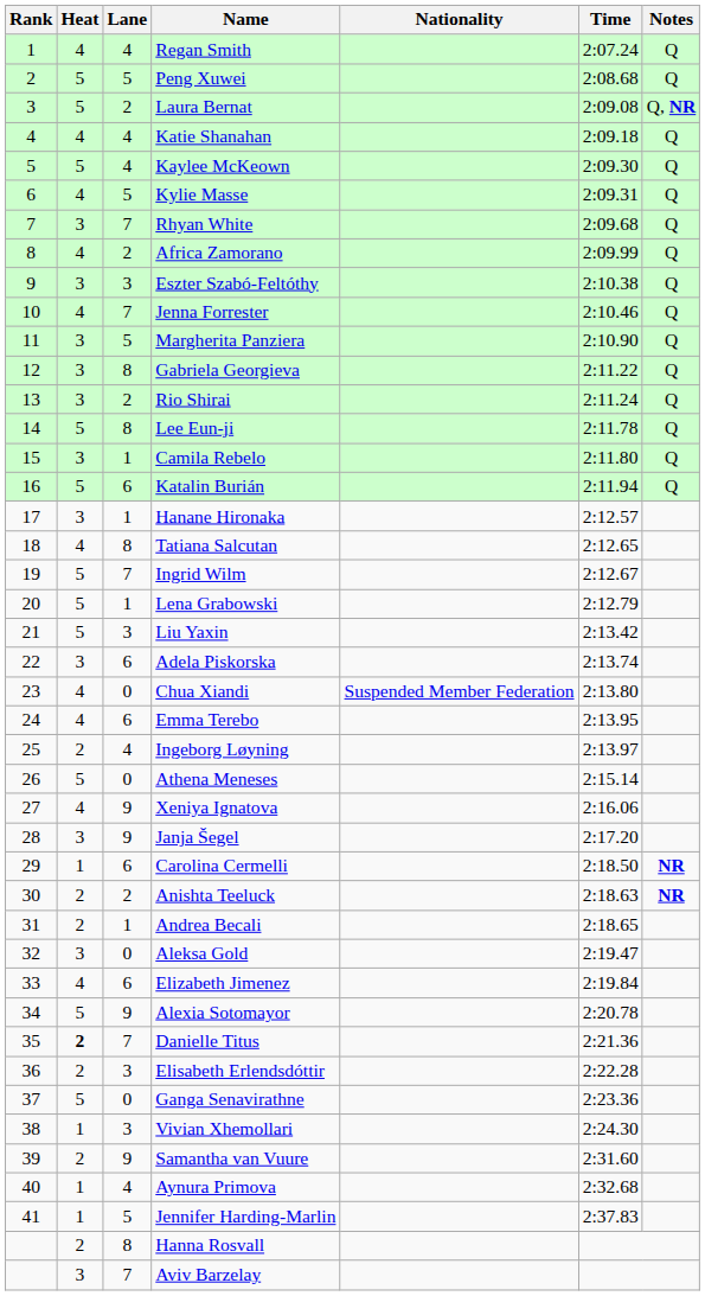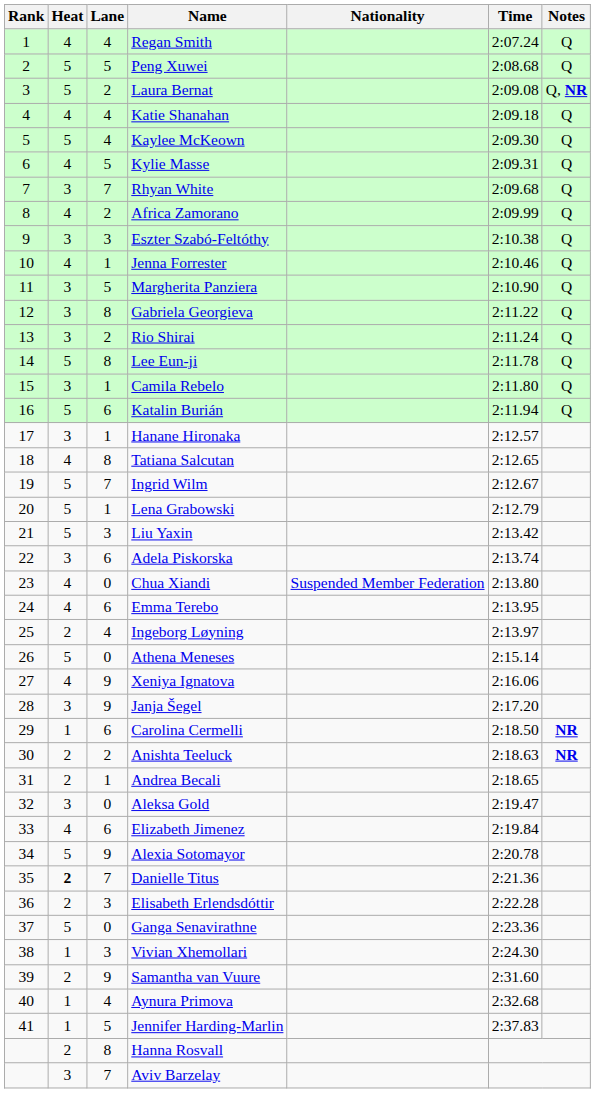 <table class="wikitable sortable" style="text-align:center">
 <tr>
 <th>Rank</th>
 <th>Heat</th>
 <th>Lane</th>
 <th>Name</th>
 <th>Nationality</th>
 <th>Time</th>
 <th>Notes</th>
 </tr>
 <tr bgcolor=ccffcc>
 <td>1</td>
 <td>4</td>
 <td>4</td>
 <td align=left><a href='#'>Regan Smith</a></td>
 <td align=left></td>
 <td>2:07.24</td>
 <td>Q</td>
 </tr>
 <tr bgcolor=ccffcc>
 <td>2</td>
 <td>5</td>
 <td>5</td>
 <td align=left><a href='#'>Peng Xuwei</a></td>
 <td align=left></td>
 <td>2:08.68</td>
 <td>Q</td>
 </tr>
 <tr bgcolor=ccffcc>
 <td>3</td>
 <td>5</td>
 <td>2</td>
 <td align=left><a href='#'>Laura Bernat</a></td>
 <td align=left></td>
 <td>2:09.08</td>
 <td>Q, <strong><a href='#'>NR</a></strong></td>
 </tr>
 <tr bgcolor=ccffcc>
 <td>4</td>
 <td>4</td>
 <td>4</td>
 <td align=left><a href='#'>Katie Shanahan</a></td>
 <td align=left></td>
 <td>2:09.18</td>
 <td>Q</td>
 </tr>
 <tr bgcolor=ccffcc>
 <td>5</td>
 <td>5</td>
 <td>4</td>
 <td align=left><a href='#'>Kaylee McKeown</a></td>
 <td align=left></td>
 <td>2:09.30</td>
 <td>Q</td>
 </tr>
 <tr bgcolor=ccffcc>
 <td>6</td>
 <td>4</td>
 <td>5</td>
 <td align=left><a href='#'>Kylie Masse</a></td>
 <td align=left></td>
 <td>2:09.31</td>
 <td>Q</td>
 </tr>
 <tr bgcolor=ccffcc>
 <td>7</td>
 <td>3</td>
 <td>7</td>
 <td align=left><a href='#'>Rhyan White</a></td>
 <td align=left></td>
 <td>2:09.68</td>
 <td>Q</td>
 </tr>
 <tr bgcolor=ccffcc>
 <td>8</td>
 <td>4</td>
 <td>2</td>
 <td align=left><a href='#'>Africa Zamorano</a></td>
 <td align=left></td>
 <td>2:09.99</td>
 <td>Q</td>
 </tr>
 <tr bgcolor=ccffcc>
 <td>9</td>
 <td>3</td>
 <td>3</td>
 <td align=left><a href='#'>Eszter Szabó-Feltóthy</a></td>
 <td align=left></td>
 <td>2:10.38</td>
 <td>Q</td>
 </tr>
 <tr bgcolor=ccffcc>
 <td>10</td>
 <td>4</td>
-<td>7</td>
+<td>1</td>
 <td align=left><a href='#'>Jenna Forrester</a></td>
 <td align=left></td>
 <td>2:10.46</td>
 <td>Q</td>
 </tr>
 <tr bgcolor=ccffcc>
 <td>11</td>
 <td>3</td>
 <td>5</td>
 <td align=left><a href='#'>Margherita Panziera</a></td>
 <td align=left></td>
 <td>2:10.90</td>
 <td>Q</td>
 </tr>
 <tr bgcolor=ccffcc>
 <td>12</td>
 <td>3</td>
 <td>8</td>
 <td align=left><a href='#'>Gabriela Georgieva</a></td>
 <td align=left></td>
 <td>2:11.22</td>
 <td>Q</td>
 </tr>
 <tr bgcolor=ccffcc>
 <td>13</td>
 <td>3</td>
 <td>2</td>
 <td align=left><a href='#'>Rio Shirai</a></td>
 <td align=left></td>
 <td>2:11.24</td>
 <td>Q</td>
 </tr>
 <tr bgcolor=ccffcc>
 <td>14</td>
 <td>5</td>
 <td>8</td>
 <td align=left><a href='#'>Lee Eun-ji</a></td>
 <td align=left></td>
 <td>2:11.78</td>
 <td>Q</td>
 </tr>
 <tr bgcolor=ccffcc>
 <td>15</td>
 <td>3</td>
 <td>1</td>
 <td align=left><a href='#'>Camila Rebelo</a></td>
 <td align=left></td>
 <td>2:11.80</td>
 <td>Q</td>
 </tr>
 <tr bgcolor=ccffcc>
 <td>16</td>
 <td>5</td>
 <td>6</td>
 <td align=left><a href='#'>Katalin Burián</a></td>
 <td align=left></td>
 <td>2:11.94</td>
 <td>Q</td>
 </tr>
 <tr>
 <td>17</td>
 <td>3</td>
 <td>1</td>
 <td align=left><a href='#'>Hanane Hironaka</a></td>
 <td align=left></td>
 <td>2:12.57</td>
 <td></td>
 </tr>
 <tr>
 <td>18</td>
 <td>4</td>
 <td>8</td>
 <td align=left><a href='#'>Tatiana Salcutan</a></td>
 <td align=left></td>
 <td>2:12.65</td>
 <td></td>
 </tr>
 <tr>
 <td>19</td>
 <td>5</td>
 <td>7</td>
 <td align=left><a href='#'>Ingrid Wilm</a></td>
 <td align=left></td>
 <td>2:12.67</td>
 <td></td>
 </tr>
 <tr>
 <td>20</td>
 <td>5</td>
 <td>1</td>
 <td align=left><a href='#'>Lena Grabowski</a></td>
 <td align=left></td>
 <td>2:12.79</td>
 <td></td>
 </tr>
 <tr>
 <td>21</td>
 <td>5</td>
 <td>3</td>
 <td align=left><a href='#'>Liu Yaxin</a></td>
 <td align=left></td>
 <td>2:13.42</td>
 <td></td>
 </tr>
 <tr>
 <td>22</td>
 <td>3</td>
 <td>6</td>
 <td align=left><a href='#'>Adela Piskorska</a></td>
 <td align=left></td>
 <td>2:13.74</td>
 <td></td>
 </tr>
 <tr>
 <td>23</td>
 <td>4</td>
 <td>0</td>
 <td align=left><a href='#'>Chua Xiandi</a></td>
 <td align=left> <a href='#'>Suspended Member Federation</a></td>
 <td>2:13.80</td>
 <td></td>
 </tr>
 <tr>
 <td>24</td>
 <td>4</td>
 <td>6</td>
 <td align=left><a href='#'>Emma Terebo</a></td>
 <td align=left></td>
 <td>2:13.95</td>
 <td></td>
 </tr>
 <tr>
 <td>25</td>
 <td>2</td>
 <td>4</td>
 <td align=left><a href='#'>Ingeborg Løyning</a></td>
 <td align=left></td>
 <td>2:13.97</td>
 <td></td>
 </tr>
 <tr>
 <td>26</td>
 <td>5</td>
 <td>0</td>
 <td align=left><a href='#'>Athena Meneses</a></td>
 <td align=left></td>
 <td>2:15.14</td>
 <td></td>
 </tr>
 <tr>
 <td>27</td>
 <td>4</td>
 <td>9</td>
 <td align=left><a href='#'>Xeniya Ignatova</a></td>
 <td align=left></td>
 <td>2:16.06</td>
 <td></td>
 </tr>
 <tr>
 <td>28</td>
 <td>3</td>
 <td>9</td>
 <td align=left><a href='#'>Janja Šegel</a></td>
 <td align=left></td>
 <td>2:17.20</td>
 <td></td>
 </tr>
 <tr>
 <td>29</td>
 <td>1</td>
 <td>6</td>
 <td align=left><a href='#'>Carolina Cermelli</a></td>
 <td align=left></td>
 <td>2:18.50</td>
 <td><strong><a href='#'>NR</a></strong></td>
 </tr>
 <tr>
 <td>30</td>
 <td>2</td>
 <td>2</td>
 <td align=left><a href='#'>Anishta Teeluck</a></td>
 <td align=left></td>
 <td>2:18.63</td>
 <td><strong><a href='#'>NR</a></strong></td>
 </tr>
 <tr>
 <td>31</td>
 <td>2</td>
 <td>1</td>
 <td align=left><a href='#'>Andrea Becali</a></td>
 <td align=left></td>
 <td>2:18.65</td>
 <td></td>
 </tr>
 <tr>
 <td>32</td>
 <td>3</td>
 <td>0</td>
 <td align=left><a href='#'>Aleksa Gold</a></td>
 <td align=left></td>
 <td>2:19.47</td>
 <td></td>
 </tr>
 <tr>
 <td>33</td>
 <td>4</td>
 <td>6</td>
 <td align=left><a href='#'>Elizabeth Jimenez</a></td>
 <td align=left></td>
 <td>2:19.84</td>
 <td></td>
 </tr>
 <tr>
 <td>34</td>
 <td>5</td>
 <td>9</td>
 <td align=left><a href='#'>Alexia Sotomayor</a></td>
 <td align=left></td>
 <td>2:20.78</td>
 <td></td>
 </tr>
 <tr>
 <td>35</td>
 <td><strong>2</strong></td>
 <td>7</td>
 <td align=left><a href='#'>Danielle Titus</a></td>
 <td align=left></td>
 <td>2:21.36</td>
 <td></td>
 </tr>
 <tr>
 <td>36</td>
 <td>2</td>
 <td>3</td>
 <td align=left><a href='#'>Elisabeth Erlendsdóttir</a></td>
 <td align=left></td>
 <td>2:22.28</td>
 <td></td>
 </tr>
 <tr>
 <td>37</td>
 <td>5</td>
 <td>0</td>
 <td align=left><a href='#'>Ganga Senavirathne</a></td>
 <td align=left></td>
 <td>2:23.36</td>
 <td></td>
 </tr>
 <tr>
 <td>38</td>
 <td>1</td>
 <td>3</td>
 <td align=left><a href='#'>Vivian Xhemollari</a></td>
 <td align=left></td>
 <td>2:24.30</td>
 <td></td>
 </tr>
 <tr>
 <td>39</td>
 <td>2</td>
 <td>9</td>
 <td align=left><a href='#'>Samantha van Vuure</a></td>
 <td align=left></td>
 <td>2:31.60</td>
 <td></td>
 </tr>
 <tr>
 <td>40</td>
 <td>1</td>
 <td>4</td>
 <td align=left><a href='#'>Aynura Primova</a></td>
 <td align=left></td>
 <td>2:32.68</td>
 <td></td>
 </tr>
 <tr>
 <td>41</td>
 <td>1</td>
 <td>5</td>
 <td align=left><a href='#'>Jennifer Harding-Marlin</a></td>
 <td align=left></td>
 <td>2:37.83</td>
 <td></td>
 </tr>
 <tr>
 <td></td>
 <td>2</td>
 <td>8</td>
 <td align=left><a href='#'>Hanna Rosvall</a></td>
 <td align=left></td>
 <td colspan=2></td>
 </tr>
 <tr>
 <td></td>
 <td>3</td>
 <td>7</td>
 <td align=left><a href='#'>Aviv Barzelay</a></td>
 <td align=left></td>
 <td colspan=2></td>
 </tr>
 </table>
